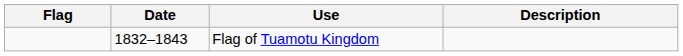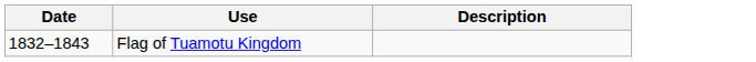 <table class="wikitable">
 <tr>
-<th style="width:110px;">Flag</th>
 <th style="width:100px;">Date</th>
 <th style="width:250px;">Use</th>
 <th style="width:250px;">Description</th>
 </tr>
 <tr>
-<td></td>
 <td>1832–1843</td>
 <td>Flag of <a href='#'>Tuamotu Kingdom</a></td>
 <td></td>
 </tr>
 </table>
